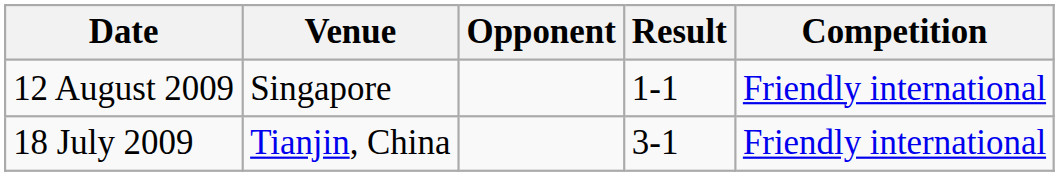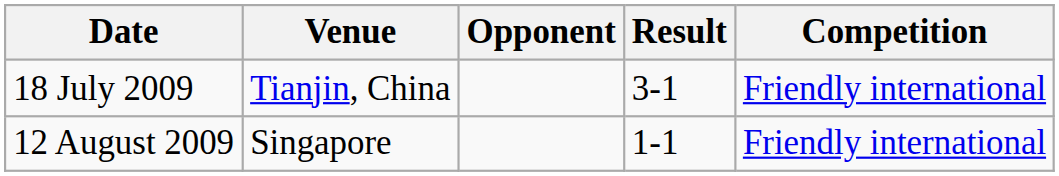 <table class="wikitable">
 <tr>
 <th>Date</th>
 <th>Venue</th>
 <th>Opponent</th>
 <th>Result</th>
 <th>Competition</th>
 </tr>
 <tr>
+<td>18 July 2009</td>
+<td><a href='#'>Tianjin</a>, China</td>
+<td></td>
+<td>3-1</td>
+<td><a href='#'>Friendly international</a></td>
+</tr>
+<tr>
 <td>12 August 2009</td>
 <td>Singapore</td>
 <td></td>
 <td>1-1</td>
 <td><a href='#'>Friendly international</a></td>
 </tr>
-<tr>
-<td>18 July 2009</td>
-<td><a href='#'>Tianjin</a>, China</td>
-<td></td>
-<td>3-1</td>
-<td><a href='#'>Friendly international</a></td>
-</tr>
 </table>
